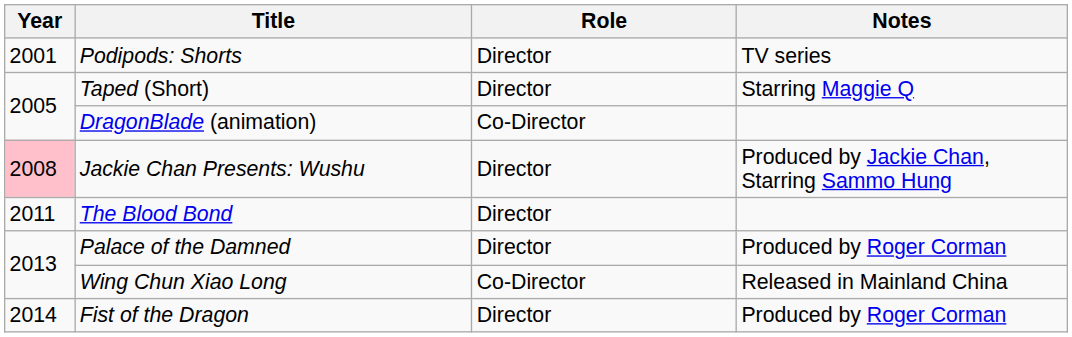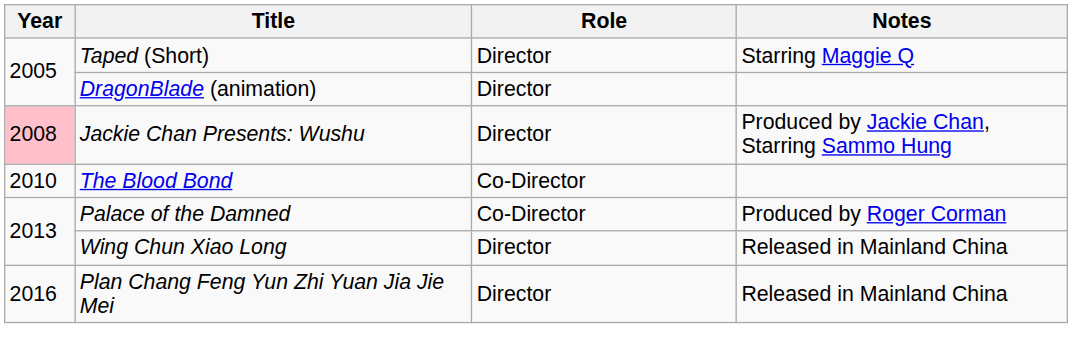 <table class="wikitable" width="800">
 <tr>
 <th width=5%>Year</th>
 <th width=30%>Title</th>
 <th width=20%>Role</th>
 <th width=25%>Notes</th>
-</tr>
-<tr>
-<td>2001</td>
-<td><em>Podipods: Shorts</em></td>
-<td>Director</td>
-<td>TV series</td>
 </tr>
 <tr>
 <td rowspan="2">2005</td>
 <td><em>Taped</em> (Short)</td>
 <td>Director</td>
 <td>Starring <a href='#'>Maggie Q</a></td>
 </tr>
 <tr>
 <td><em><a href='#'>DragonBlade</a></em> (animation)</td>
-<td>Co-Director</td>
+<td>Director</td>
 <td></td>
 </tr>
 <tr>
 <td style="background: pink;">2008</td>
 <td><em>Jackie Chan Presents: Wushu</em></td>
 <td>Director</td>
 <td>Produced by <a href='#'>Jackie Chan</a>, Starring <a href='#'>Sammo Hung</a></td>
 </tr>
 <tr>
-<td>2011</td>
+<td>2010</td>
 <td><em><a href='#'>The Blood Bond</a></em></td>
-<td>Director</td>
+<td>Co-Director</td>
 <td></td>
 </tr>
 <tr>
 <td rowspan="2">2013</td>
 <td><em>Palace of the Damned</em></td>
-<td>Director</td>
+<td>Co-Director</td>
 <td>Produced by <a href='#'>Roger Corman</a></td>
 </tr>
 <tr>
 <td><em>Wing Chun Xiao Long</em></td>
-<td>Co-Director</td>
+<td>Director</td>
 <td>Released in Mainland China</td>
 </tr>
 <tr>
-<td>2014</td>
-<td><em>Fist of the Dragon</em></td>
+<td>2016</td>
+<td><em>Plan Chang Feng Yun Zhi Yuan Jia Jie Mei</em></td>
 <td>Director</td>
-<td>Produced by <a href='#'>Roger Corman</a></td>
+<td>Released in Mainland China</td>
 </tr>
 </table>
